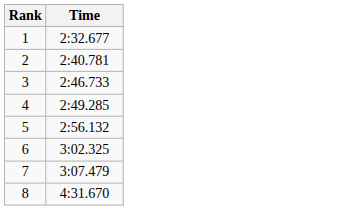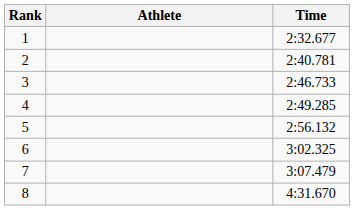 <table class=wikitable sortable| style="text-align:center">
 <tr>
 <th width=40>Rank</th>
+<th width=250>Athlete</th>
 <th width=80>Time</th>
 </tr>
 <tr>
 <td>1</td>
+<td align=left></td>
 <td>2:32.677</td>
 </tr>
 <tr>
 <td>2</td>
+<td align=left></td>
 <td>2:40.781</td>
 </tr>
 <tr>
 <td>3</td>
+<td align=left></td>
 <td>2:46.733</td>
 </tr>
 <tr>
 <td>4</td>
+<td align=left></td>
 <td>2:49.285</td>
 </tr>
 <tr>
 <td>5</td>
+<td align=left></td>
 <td>2:56.132</td>
 </tr>
 <tr>
 <td>6</td>
+<td align=left></td>
 <td>3:02.325</td>
 </tr>
 <tr>
 <td>7</td>
+<td align=left></td>
 <td>3:07.479</td>
 </tr>
 <tr>
 <td>8</td>
+<td align=left></td>
 <td>4:31.670</td>
 </tr>
 </table>
